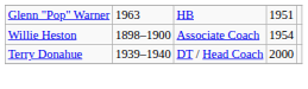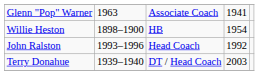 <table class="wikitable" style="text-align:left;">
 <tr>
 </tr>
 <tr>
 <td><a href='#'>Glenn "Pop" Warner</a></td>
 <td>1963</td>
-<td><a href='#'>HB</a></td>
-<td>1951</td>
+<td><a href='#'>Associate Coach</a></td>
+<td>1941</td>
 <td></td>
 </tr>
 <tr>
 <td><a href='#'>Willie Heston</a></td>
 <td>1898–1900</td>
-<td><a href='#'>Associate Coach</a></td>
+<td><a href='#'>HB</a></td>
 <td>1954</td>
+<td></td>
+</tr>
+<tr>
+<td><a href='#'>John Ralston</a></td>
+<td>1993–1996</td>
+<td><a href='#'>Head Coach</a></td>
+<td>1992</td>
 <td></td>
 </tr>
 <tr>
 <td><a href='#'>Terry Donahue</a></td>
 <td>1939–1940</td>
 <td><a href='#'>DT</a> / <a href='#'>Head Coach</a></td>
-<td>2000</td>
+<td>2003</td>
 <td></td>
 </tr>
 <tr>
 </tr>
 </table>
